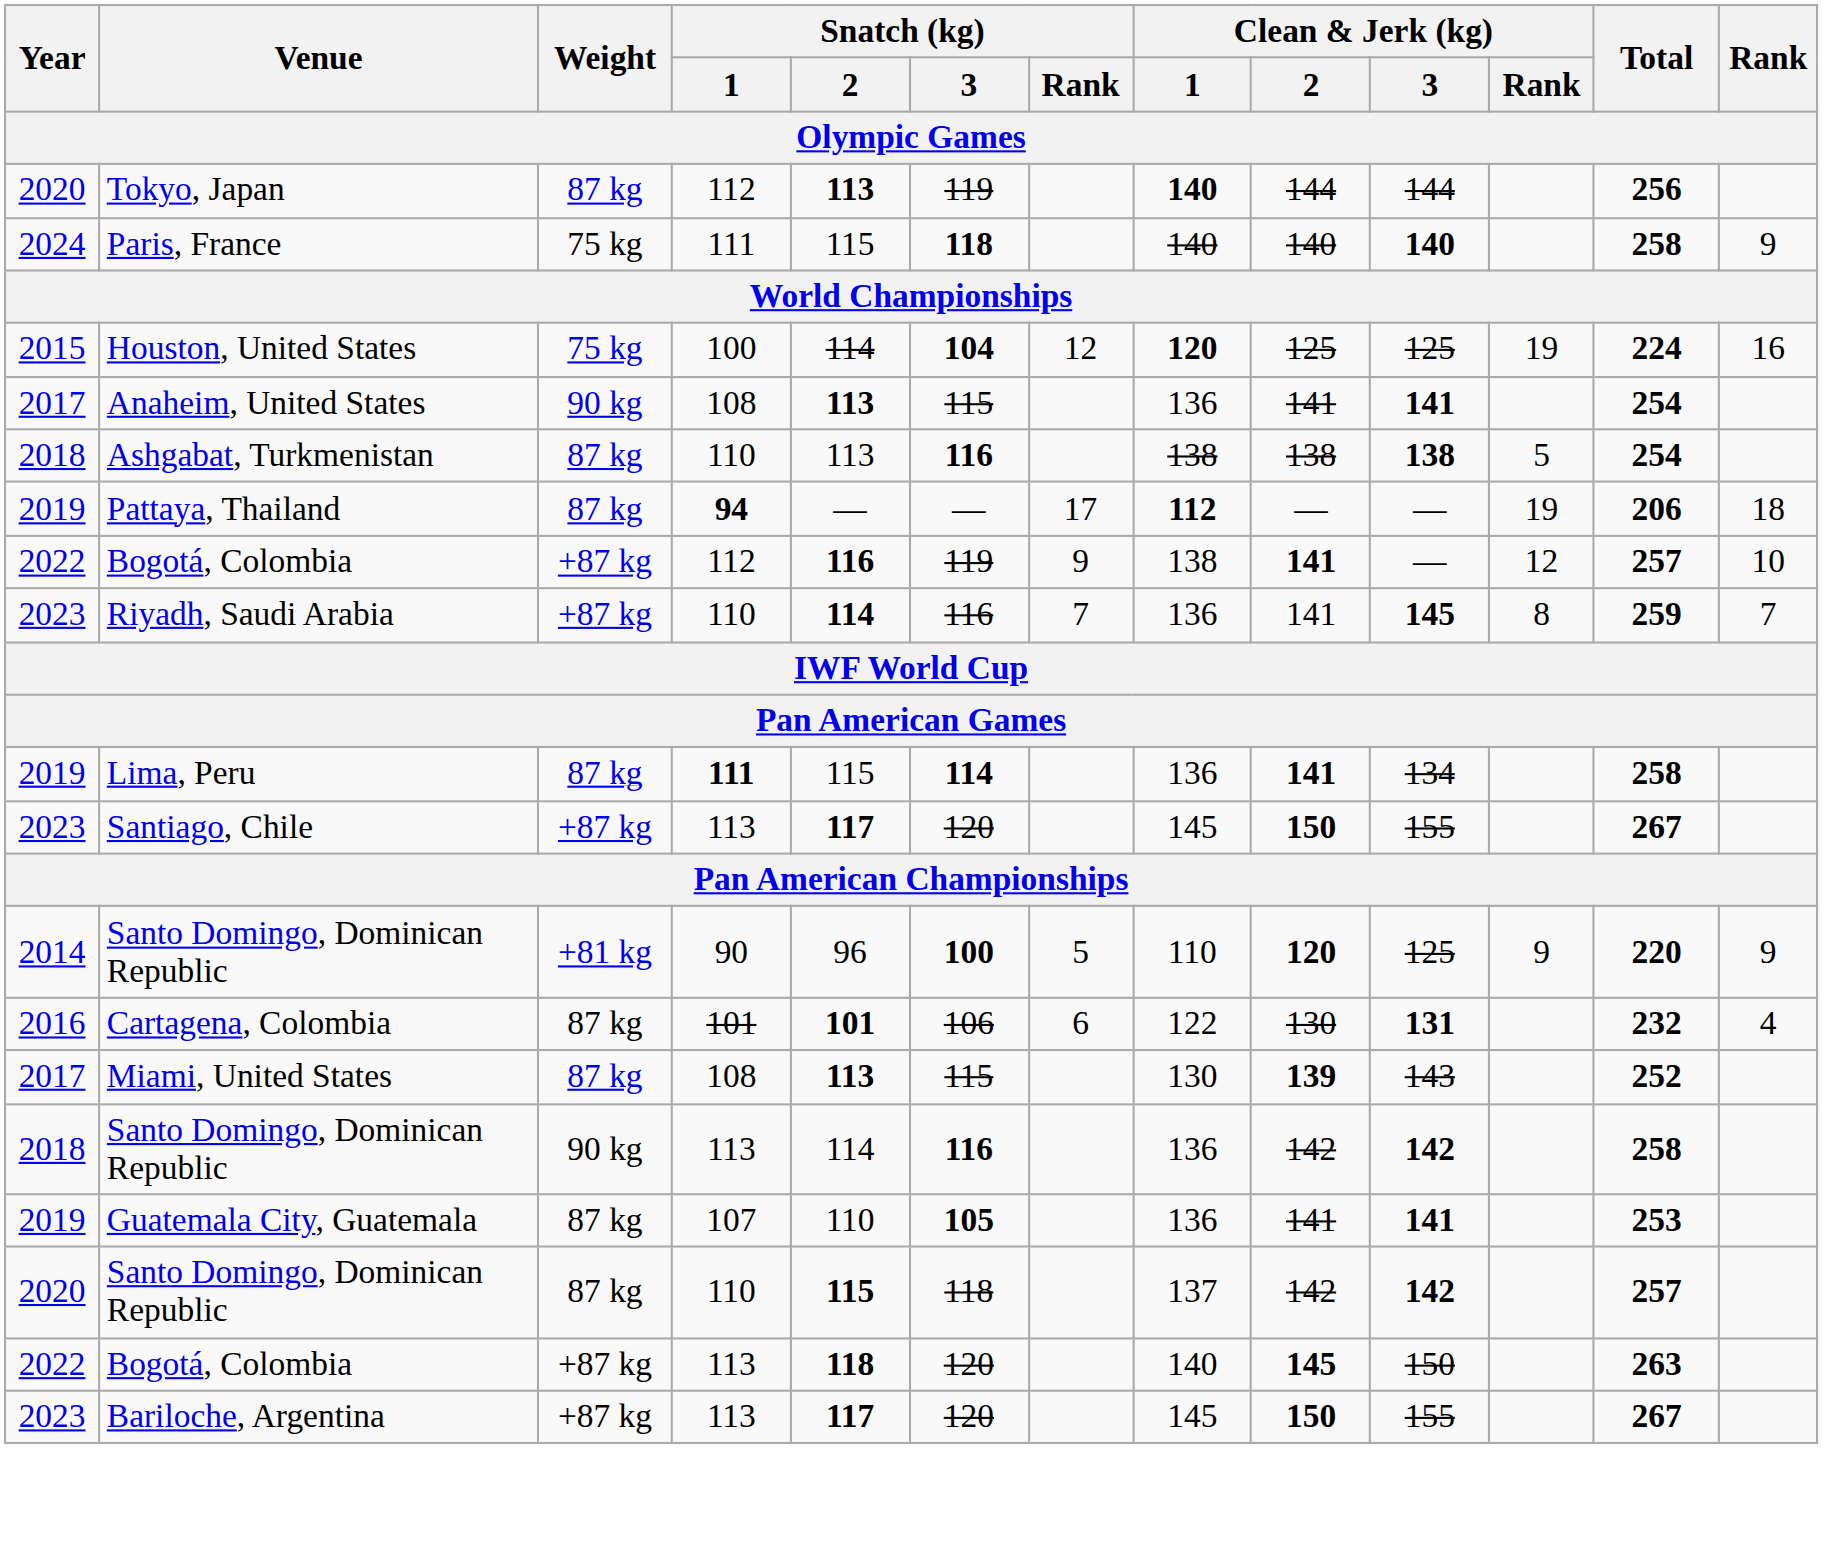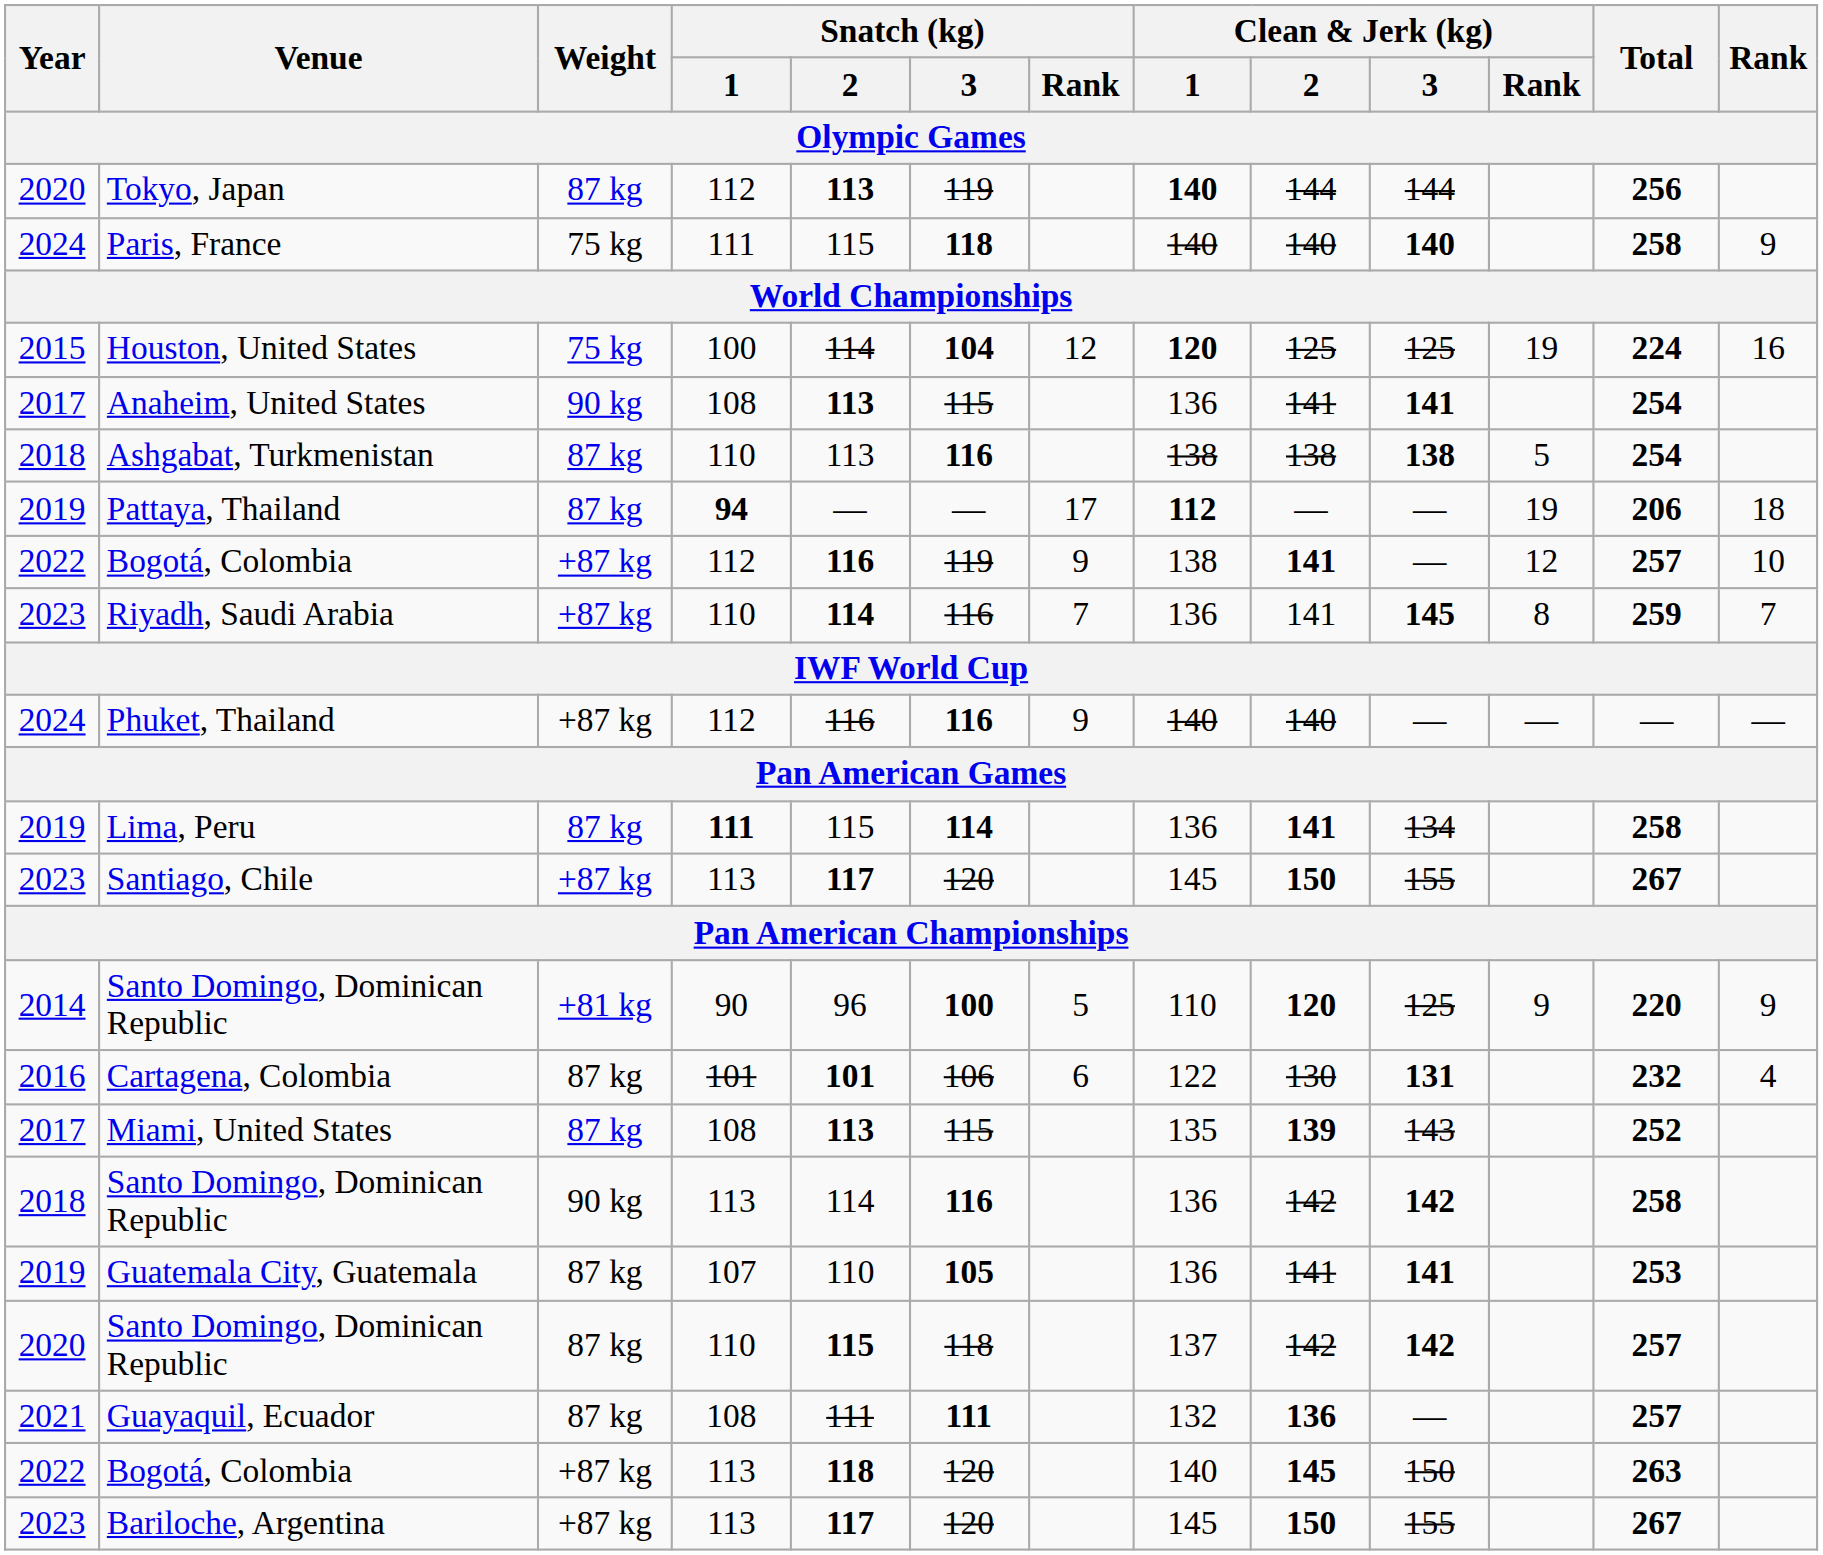 <table class="wikitable" style="text-align:center;">
 <tr>
 <th rowspan=2 width=40>Year</th>
 <th rowspan=2 width=250>Venue</th>
 <th rowspan=2 width=60>Weight</th>
 <th colspan=4>Snatch (kg)</th>
 <th colspan=4>Clean & Jerk (kg)</th>
 <th rowspan=2 width=60>Total</th>
 <th rowspan=2 width=40>Rank</th>
 </tr>
 <tr>
 <th width=60>1</th>
 <th width=60>2</th>
 <th width=60>3</th>
 <th width=45>Rank</th>
 <th width=60>1</th>
 <th width=60>2</th>
 <th width=60>3</th>
 <th width=45>Rank</th>
 </tr>
 <tr>
 <th colspan=13><a href='#'>Olympic Games</a></th>
 </tr>
 <tr>
 <td><a href='#'>2020</a></td>
 <td align=left><a href='#'>Tokyo</a>, Japan</td>
 <td><a href='#'>87 kg</a></td>
 <td>112</td>
 <td><strong>113</strong></td>
 <td><s>119</s></td>
 <td></td>
 <td><strong>140</strong></td>
 <td><s>144</s></td>
 <td><s>144</s></td>
 <td></td>
 <td><strong>256</strong></td>
 <td></td>
 </tr>
 <tr>
 <td><a href='#'>2024</a></td>
 <td align=left><a href='#'>Paris</a>, France</td>
 <td>75 kg</td>
 <td>111</td>
 <td>115</td>
 <td><strong>118</strong></td>
 <td></td>
 <td><s>140</s></td>
 <td><s>140</s></td>
 <td><strong>140</strong></td>
 <td></td>
 <td><strong>258</strong></td>
 <td>9</td>
 </tr>
 <tr>
 <th colspan=13><a href='#'>World Championships</a></th>
 </tr>
 <tr>
 <td><a href='#'>2015</a></td>
 <td align=left><a href='#'>Houston</a>, United States</td>
 <td><a href='#'>75 kg</a></td>
 <td>100</td>
 <td><s>114 </s></td>
 <td><strong>104</strong></td>
 <td>12</td>
 <td><strong>120</strong></td>
 <td><s>125 </s></td>
 <td><s>125 </s></td>
 <td>19</td>
 <td><strong>224</strong></td>
 <td>16</td>
 </tr>
 <tr>
 <td><a href='#'>2017</a></td>
 <td align=left><a href='#'>Anaheim</a>, United States</td>
 <td><a href='#'>90 kg</a></td>
 <td>108</td>
 <td><strong>113</strong></td>
 <td><s>115</s></td>
 <td></td>
 <td>136</td>
 <td><s>141</s></td>
 <td><strong>141</strong></td>
 <td></td>
 <td><strong>254</strong></td>
 <td></td>
 </tr>
 <tr>
 <td><a href='#'>2018</a></td>
 <td align=left><a href='#'>Ashgabat</a>, Turkmenistan</td>
 <td><a href='#'>87 kg</a></td>
 <td>110</td>
 <td>113</td>
 <td><strong>116</strong></td>
 <td></td>
 <td><s>138</s></td>
 <td><s>138</s></td>
 <td><strong>138</strong></td>
 <td>5</td>
 <td><strong>254</strong></td>
 <td></td>
 </tr>
 <tr>
 <td><a href='#'>2019</a></td>
 <td align=left><a href='#'>Pattaya</a>, Thailand</td>
 <td><a href='#'>87 kg</a></td>
 <td><strong>94</strong></td>
 <td>—</td>
 <td>—</td>
 <td>17</td>
 <td><strong>112</strong></td>
 <td>—</td>
 <td>—</td>
 <td>19</td>
 <td><strong>206</strong></td>
 <td>18</td>
 </tr>
 <tr>
 <td><a href='#'>2022</a></td>
 <td align=left><a href='#'>Bogotá</a>, Colombia</td>
 <td><a href='#'>+87 kg</a></td>
 <td>112</td>
 <td><strong>116</strong></td>
 <td><s>119</s></td>
 <td>9</td>
 <td>138</td>
 <td><strong>141</strong></td>
 <td>—</td>
 <td>12</td>
 <td><strong>257</strong></td>
 <td>10</td>
 </tr>
 <tr>
 <td><a href='#'>2023</a></td>
 <td align=left><a href='#'>Riyadh</a>, Saudi Arabia</td>
 <td><a href='#'>+87 kg</a></td>
 <td>110</td>
 <td><strong>114</strong></td>
 <td><s>116</s></td>
 <td>7</td>
 <td>136</td>
 <td>141</td>
 <td><strong>145</strong></td>
 <td>8</td>
 <td><strong>259</strong></td>
 <td>7</td>
 </tr>
 <tr>
 <th colspan=13><a href='#'>IWF World Cup</a></th>
 </tr>
 <tr>
+<td><a href='#'>2024</a></td>
+<td align=left><a href='#'>Phuket</a>, Thailand</td>
+<td>+87 kg</td>
+<td>112</td>
+<td><s>116</s></td>
+<td><strong>116</strong></td>
+<td>9</td>
+<td><s>140</s></td>
+<td><s>140</s></td>
+<td>—</td>
+<td>—</td>
+<td>—</td>
+<td>—</td>
+</tr>
+<tr>
 <th colspan=13><a href='#'>Pan American Games</a></th>
 </tr>
 <tr>
 <td><a href='#'>2019</a></td>
 <td align=left><a href='#'>Lima</a>, Peru</td>
 <td><a href='#'>87 kg</a></td>
 <td><strong>111</strong></td>
 <td>115</td>
 <td><strong>114</strong></td>
 <td></td>
 <td>136</td>
 <td><strong>141</strong></td>
 <td><s>134</s></td>
 <td></td>
 <td><strong>258</strong></td>
 <td></td>
 </tr>
 <tr>
 <td><a href='#'>2023</a></td>
 <td align=left><a href='#'>Santiago</a>, Chile</td>
 <td><a href='#'>+87 kg</a></td>
 <td>113</td>
 <td><strong>117</strong></td>
 <td><s>120</s></td>
 <td></td>
 <td>145</td>
 <td><strong>150</strong></td>
 <td><s>155</s></td>
 <td></td>
 <td><strong>267</strong></td>
 <td></td>
 </tr>
 <tr>
 <th colspan=13><a href='#'>Pan American Championships</a></th>
 </tr>
 <tr>
 <td><a href='#'>2014</a></td>
 <td align=left><a href='#'>Santo Domingo</a>, Dominican Republic</td>
 <td><a href='#'>+81 kg</a></td>
 <td>90</td>
 <td>96</td>
 <td><strong>100</strong></td>
 <td>5</td>
 <td>110</td>
 <td><strong>120</strong></td>
 <td><s>125</s></td>
 <td>9</td>
 <td><strong>220</strong></td>
 <td>9</td>
 </tr>
 <tr>
 <td><a href='#'>2016</a></td>
 <td align=left><a href='#'>Cartagena</a>, Colombia</td>
 <td>87 kg</td>
 <td><s>101</s></td>
 <td><strong>101</strong></td>
 <td><s>106</s></td>
 <td>6</td>
 <td>122</td>
 <td><s>130</s></td>
 <td><strong>131</strong></td>
 <td></td>
 <td><strong>232</strong></td>
 <td>4</td>
 </tr>
 <tr>
 <td><a href='#'>2017</a></td>
 <td align=left><a href='#'>Miami</a>, United States</td>
 <td><a href='#'>87 kg</a></td>
 <td>108</td>
 <td><strong>113</strong></td>
 <td><s>115</s></td>
 <td></td>
-<td>130</td>
+<td>135</td>
 <td><strong>139</strong></td>
 <td><s>143</s></td>
 <td></td>
 <td><strong>252</strong></td>
 <td></td>
 </tr>
 <tr>
 <td><a href='#'>2018</a></td>
 <td align=left><a href='#'>Santo Domingo</a>, Dominican Republic</td>
 <td>90 kg</td>
 <td>113</td>
 <td>114</td>
 <td><strong>116</strong></td>
 <td></td>
 <td>136</td>
 <td><s>142</s></td>
 <td><strong>142</strong></td>
 <td></td>
 <td><strong>258</strong></td>
 <td></td>
 </tr>
 <tr>
 <td><a href='#'>2019</a></td>
 <td align=left><a href='#'>Guatemala City</a>, Guatemala</td>
 <td>87 kg</td>
 <td>107</td>
 <td>110</td>
 <td><strong>105</strong></td>
 <td></td>
 <td>136</td>
 <td><s>141</s></td>
 <td><strong>141</strong></td>
 <td></td>
 <td><strong>253</strong></td>
 <td></td>
 </tr>
 <tr>
 <td><a href='#'>2020</a></td>
 <td align=left><a href='#'>Santo Domingo</a>, Dominican Republic</td>
 <td>87 kg</td>
 <td>110</td>
 <td><strong>115</strong></td>
 <td><s>118</s></td>
 <td></td>
 <td>137</td>
 <td><s>142</s></td>
 <td><strong>142</strong></td>
 <td></td>
 <td><strong>257</strong></td>
 <td></td>
 </tr>
 <tr>
+<td><a href='#'>2021</a></td>
+<td align=left><a href='#'>Guayaquil</a>, Ecuador</td>
+<td>87 kg</td>
+<td>108</td>
+<td><s>111</s></td>
+<td><strong>111</strong></td>
+<td></td>
+<td>132</td>
+<td><strong>136</strong></td>
+<td>—</td>
+<td></td>
+<td><strong>257</strong></td>
+<td></td>
+</tr>
+<tr>
 <td><a href='#'>2022</a></td>
 <td align=left><a href='#'>Bogotá</a>, Colombia</td>
 <td>+87 kg</td>
 <td>113</td>
 <td><strong>118</strong></td>
 <td><s>120</s></td>
 <td></td>
 <td>140</td>
 <td><strong>145</strong></td>
 <td><s>150</s></td>
 <td></td>
 <td><strong>263</strong></td>
 <td></td>
 </tr>
 <tr>
 <td><a href='#'>2023</a></td>
 <td align=left><a href='#'>Bariloche</a>, Argentina</td>
 <td>+87 kg</td>
 <td>113</td>
 <td><strong>117</strong></td>
 <td><s>120</s></td>
 <td></td>
 <td>145</td>
 <td><strong>150</strong></td>
 <td><s>155</s></td>
 <td></td>
 <td><strong>267</strong></td>
 <td></td>
 </tr>
 </table>
